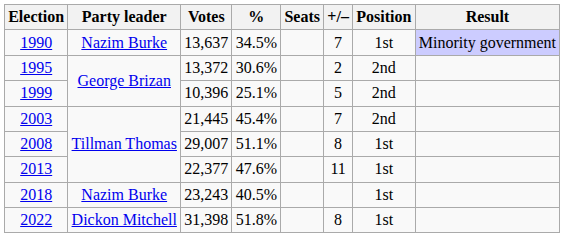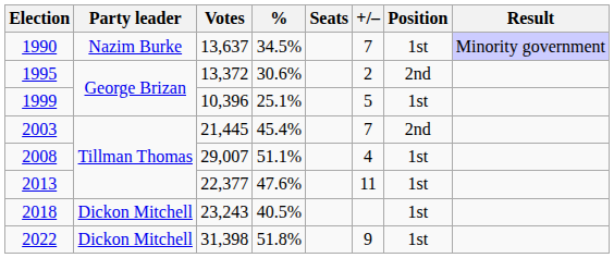 <table class="wikitable" style="text-align: center;">
 <tr>
 <th scope="col">Election</th>
 <th scope="col">Party leader</th>
 <th scope="col">Votes</th>
 <th scope="col">%</th>
 <th scope="col">Seats</th>
 <th scope="col">+/–</th>
 <th scope="col">Position</th>
 <th scope="col">Result</th>
 </tr>
 <tr>
 <td><a href='#'>1990</a></td>
 <td><a href='#'>Nazim Burke</a></td>
 <td>13,637</td>
 <td>34.5%</td>
 <td></td>
 <td> 7</td>
 <td> 1st</td>
 <td style="background-color:#CCCCFF">Minority government</td>
 </tr>
 <tr>
 <td><a href='#'>1995</a></td>
 <td rowspan="2"><a href='#'>George Brizan</a></td>
 <td>13,372</td>
 <td>30.6%</td>
 <td></td>
 <td> 2</td>
 <td> 2nd</td>
 <td></td>
 </tr>
 <tr>
 <td><a href='#'>1999</a></td>
 <td>10,396</td>
 <td>25.1%</td>
 <td></td>
 <td> 5</td>
-<td> 2nd</td>
+<td> 1st</td>
 <td></td>
 </tr>
 <tr>
 <td><a href='#'>2003</a></td>
 <td rowspan="3"><a href='#'>Tillman Thomas</a></td>
 <td>21,445</td>
 <td>45.4%</td>
 <td></td>
 <td> 7</td>
 <td> 2nd</td>
 <td></td>
 </tr>
 <tr>
 <td><a href='#'>2008</a></td>
 <td>29,007</td>
 <td>51.1%</td>
 <td></td>
-<td> 8</td>
+<td> 4</td>
 <td> 1st</td>
 <td></td>
 </tr>
 <tr>
 <td><a href='#'>2013</a></td>
 <td>22,377</td>
 <td>47.6%</td>
 <td></td>
 <td> 11</td>
 <td> 1st</td>
 <td></td>
 </tr>
 <tr>
 <td><a href='#'>2018</a></td>
-<td><a href='#'>Nazim Burke</a></td>
+<td><a href='#'>Dickon Mitchell</a></td>
 <td>23,243</td>
 <td>40.5%</td>
 <td></td>
 <td></td>
 <td> 1st</td>
 <td></td>
 </tr>
 <tr>
 <td><a href='#'>2022</a></td>
 <td><a href='#'>Dickon Mitchell</a></td>
 <td>31,398</td>
 <td>51.8%</td>
 <td></td>
-<td> 8</td>
+<td> 9</td>
 <td> 1st</td>
 <td></td>
 </tr>
 </table>
